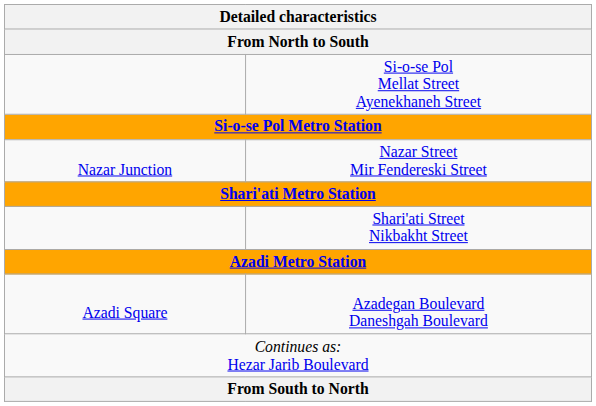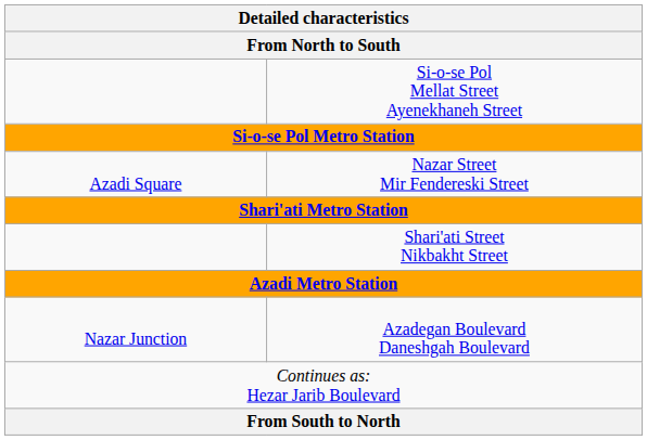 <table class="wikitable collapsible collapsed" style="text-align:center" width="600px">
 <tr>
 <th colspan=3>Detailed characteristics</th>
 </tr>
 <tr>
 <th text-align="center" colspan="3"> From North to South </th>
 </tr>
 <tr>
 <td></td>
 <td> <a href='#'>Si-o-se Pol</a><br> <a href='#'>Mellat Street</a><br> <a href='#'>Ayenekhaneh Street</a></td>
 </tr>
 <tr>
 <td text-align="center" colspan="3" style="background: orange; color: white;"><strong><a href='#'><span>Si-o-se Pol Metro Station</span></a></strong></td>
 </tr>
 <tr>
-<td><br><a href='#'>Nazar Junction</a></td>
+<td><br><a href='#'>Azadi Square</a></td>
 <td> <a href='#'>Nazar Street</a><br> <a href='#'>Mir Fendereski Street</a></td>
 </tr>
 <tr>
 <td text-align="center" colspan="3" style="background: orange; color: white;"><strong><a href='#'><span>Shari'ati Metro Station</span></a></strong></td>
 </tr>
 <tr>
 <td></td>
 <td> <a href='#'>Shari'ati Street</a><br> <a href='#'>Nikbakht Street</a></td>
 </tr>
 <tr>
 <td text-align="center" colspan="3" style="background: orange; color: white;"><strong><a href='#'><span>Azadi Metro Station</span></a></strong></td>
 </tr>
 <tr>
-<td><br><a href='#'>Azadi Square</a></td>
+<td><br><a href='#'>Nazar Junction</a></td>
 <td><br> <a href='#'>Azadegan Boulevard</a><br> <a href='#'>Daneshgah Boulevard</a></td>
 </tr>
 <tr>
 <td colspan="7" align="center"><em>Continues as:</em><br> <a href='#'>Hezar Jarib Boulevard</a></td>
 </tr>
 <tr>
 <th text-align="center" colspan="3"> From South to North </th>
 </tr>
 </table>
